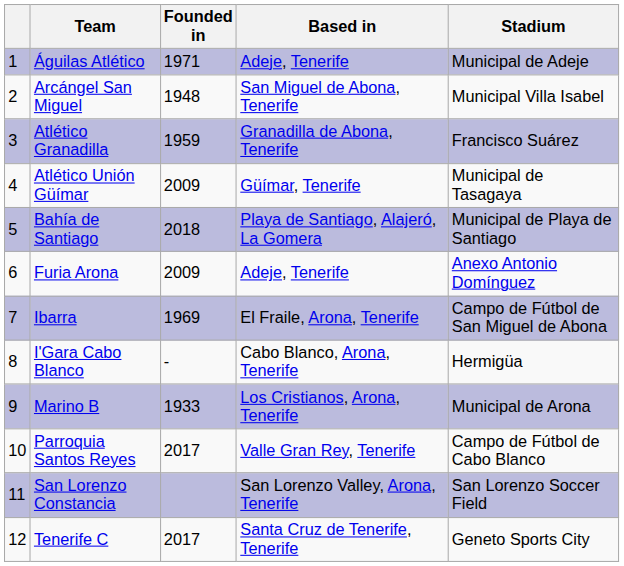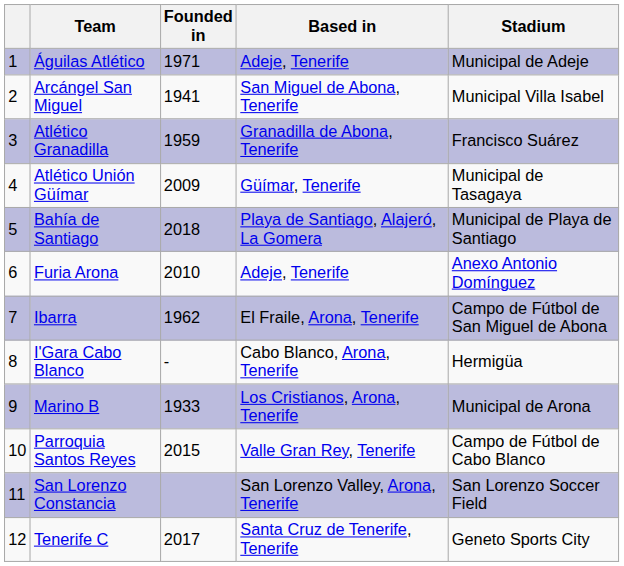 <table class="wikitable sortable">
 <tr>
 <th width=10></th>
 <th width=120>Team</th>
 <th width=20>Founded in</th>
 <th width=200>Based in</th>
 <th width=160>Stadium</th>
 </tr>
 <tr ! style="background:#BBBBDD;">
 <td>1</td>
 <td><a href='#'>Águilas Atlético</a></td>
 <td>1971</td>
 <td><a href='#'>Adeje</a>, <a href='#'>Tenerife</a></td>
 <td>Municipal de Adeje</td>
 </tr>
 <tr>
 <td>2</td>
 <td><a href='#'>Arcángel San Miguel</a></td>
-<td>1948</td>
+<td>1941</td>
 <td><a href='#'>San Miguel de Abona</a>, <a href='#'>Tenerife</a></td>
 <td>Municipal Villa Isabel</td>
 </tr>
 <tr ! style="background:#BBBBDD;">
 <td>3</td>
 <td><a href='#'>Atlético Granadilla</a></td>
 <td>1959</td>
 <td><a href='#'>Granadilla de Abona</a>, <a href='#'>Tenerife</a></td>
 <td>Francisco Suárez</td>
 </tr>
 <tr>
 <td>4</td>
 <td><a href='#'>Atlético Unión Güímar</a></td>
 <td>2009</td>
 <td><a href='#'>Güímar</a>, <a href='#'>Tenerife</a></td>
 <td>Municipal de Tasagaya</td>
 </tr>
 <tr ! style="background:#BBBBDD;">
 <td>5</td>
 <td><a href='#'>Bahía de Santiago</a></td>
 <td>2018</td>
 <td><a href='#'>Playa de Santiago</a>, <a href='#'>Alajeró</a>, <a href='#'>La Gomera</a></td>
 <td>Municipal de Playa de Santiago</td>
 </tr>
 <tr>
 <td>6</td>
 <td><a href='#'>Furia Arona</a></td>
-<td>2009</td>
+<td>2010</td>
 <td><a href='#'>Adeje</a>, <a href='#'>Tenerife</a></td>
 <td><a href='#'>Anexo Antonio Domínguez</a></td>
 </tr>
 <tr ! style="background:#BBBBDD;">
 <td>7</td>
 <td><a href='#'>Ibarra</a></td>
-<td>1969</td>
+<td>1962</td>
 <td>El Fraile, <a href='#'>Arona</a>, <a href='#'>Tenerife</a></td>
 <td>Campo de Fútbol de San Miguel de Abona</td>
 </tr>
 <tr>
 <td>8</td>
 <td><a href='#'>I'Gara Cabo Blanco</a></td>
 <td>-</td>
 <td>Cabo Blanco, <a href='#'>Arona</a>, <a href='#'>Tenerife</a></td>
 <td>Hermigüa</td>
 </tr>
 <tr ! style="background:#BBBBDD;">
 <td>9</td>
 <td><a href='#'>Marino B</a></td>
 <td>1933</td>
 <td><a href='#'>Los Cristianos</a>, <a href='#'>Arona</a>, <a href='#'>Tenerife</a></td>
 <td>Municipal de Arona</td>
 </tr>
 <tr>
 <td>10</td>
 <td><a href='#'>Parroquia Santos Reyes</a></td>
-<td>2017</td>
+<td>2015</td>
 <td><a href='#'>Valle Gran Rey</a>, <a href='#'>Tenerife</a></td>
 <td>Campo de Fútbol de Cabo Blanco</td>
 </tr>
 <tr ! style="background:#BBBBDD;">
 <td>11</td>
 <td><a href='#'>San Lorenzo Constancia</a></td>
 <td></td>
 <td>San Lorenzo Valley, <a href='#'>Arona</a>, <a href='#'>Tenerife</a></td>
 <td>San Lorenzo Soccer Field</td>
 </tr>
 <tr>
 <td>12</td>
 <td><a href='#'>Tenerife C</a></td>
 <td>2017</td>
 <td><a href='#'>Santa Cruz de Tenerife</a>, <a href='#'>Tenerife</a></td>
 <td>Geneto Sports City</td>
 </tr>
 </table>
